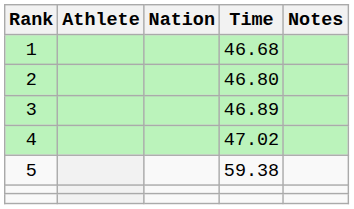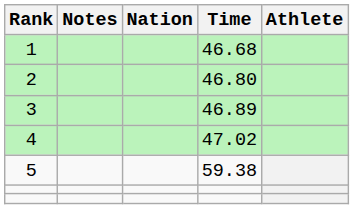 <table class="wikitable plainrowheaders sortable" style="text-align:center;">
 <tr>
 <th scope=col>Rank</th>
-<th scope=col>Athlete</th>
+<th scope=col>Notes</th>
 <th scope=col>Nation</th>
 <th scope=col>Time</th>
-<th scope=col>Notes</th>
+<th scope=col>Athlete</th>
 </tr>
 <tr bgcolor=#bbf3bb>
 <td>1</td>
-<th scope=row style="background:#bbf3bb; text-align:left;"></th>
+<td></td>
 <td align=left></td>
 <td>46.68</td>
-<td></td>
+<th scope=row style="background:#bbf3bb; text-align:left;"></th>
 </tr>
 <tr bgcolor=#bbf3bb>
 <td>2</td>
-<th scope=row style="background:#bbf3bb; text-align:left;"></th>
+<td></td>
 <td align=left></td>
 <td>46.80</td>
-<td></td>
+<th scope=row style="background:#bbf3bb; text-align:left;"></th>
 </tr>
 <tr bgcolor=#bbf3bb>
 <td>3</td>
-<th scope=row style="background:#bbf3bb; text-align:left;"></th>
+<td></td>
 <td align=left></td>
 <td>46.89</td>
-<td></td>
+<th scope=row style="background:#bbf3bb; text-align:left;"></th>
 </tr>
 <tr bgcolor=#bbf3bb>
 <td>4</td>
-<th scope=row style="background:#bbf3bb; text-align:left;"></th>
+<td></td>
 <td align=left></td>
 <td>47.02</td>
-<td></td>
+<th scope=row style="background:#bbf3bb; text-align:left;"></th>
 </tr>
 <tr>
 <td>5</td>
-<th scope=row style=text-align:left;></th>
+<td></td>
 <td align=left></td>
 <td>59.38</td>
-<td></td>
+<th scope=row style=text-align:left;></th>
 </tr>
 <tr>
 <td></td>
-<th scope=row style=text-align:left;></th>
+<td></td>
 <td align=left></td>
 <td></td>
-<td></td>
+<th scope=row style=text-align:left;></th>
 </tr>
 <tr>
 <td></td>
-<th scope=row style=text-align:left;></th>
+<td></td>
 <td align=left></td>
 <td></td>
-<td></td>
+<th scope=row style=text-align:left;></th>
 </tr>
 </table>
